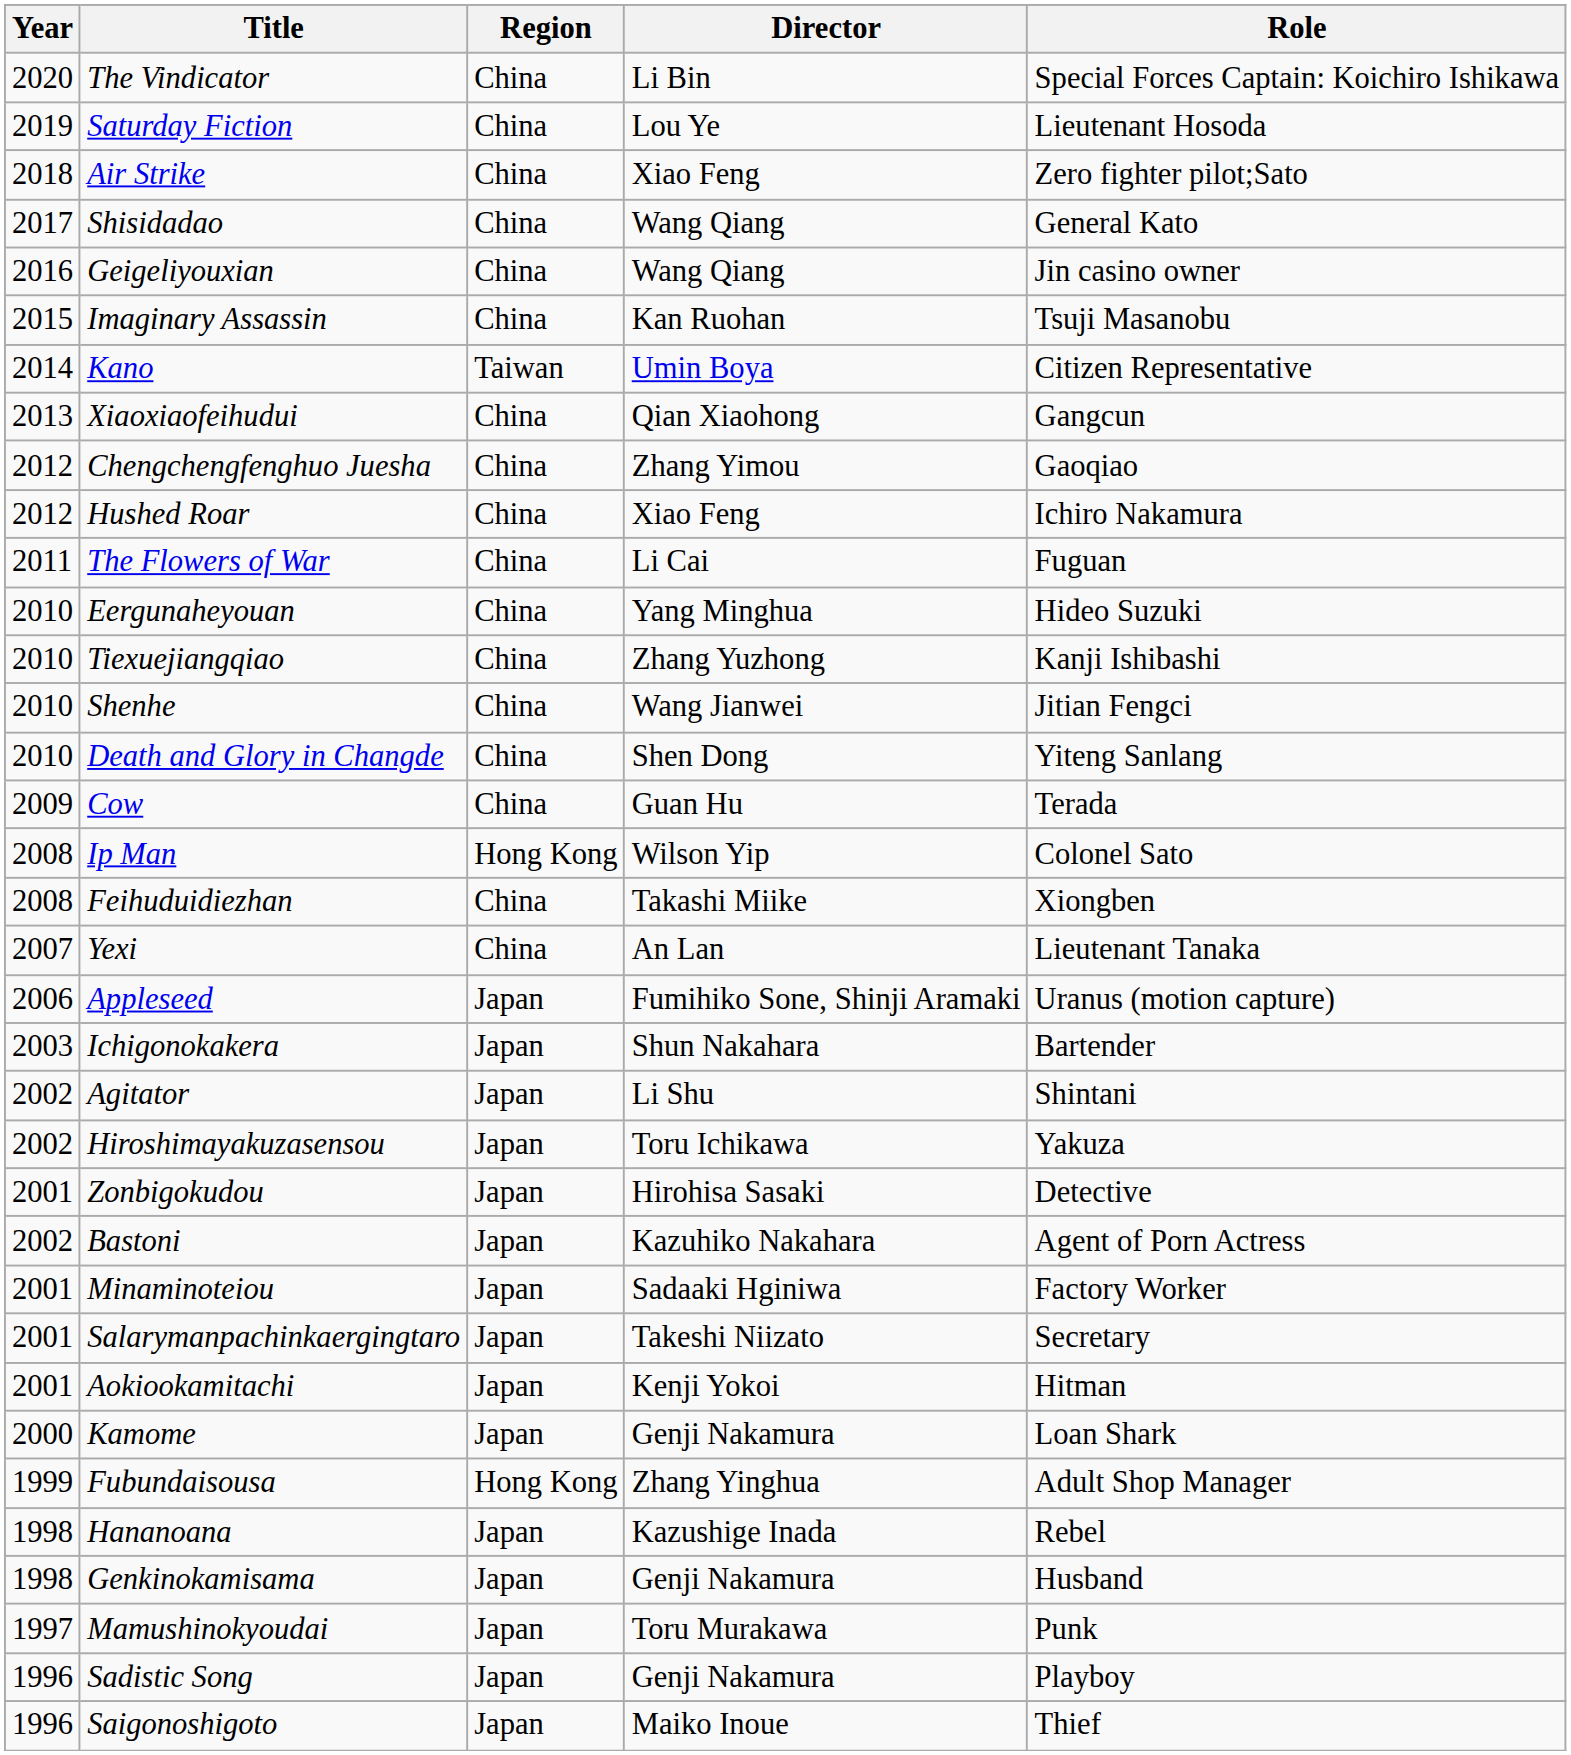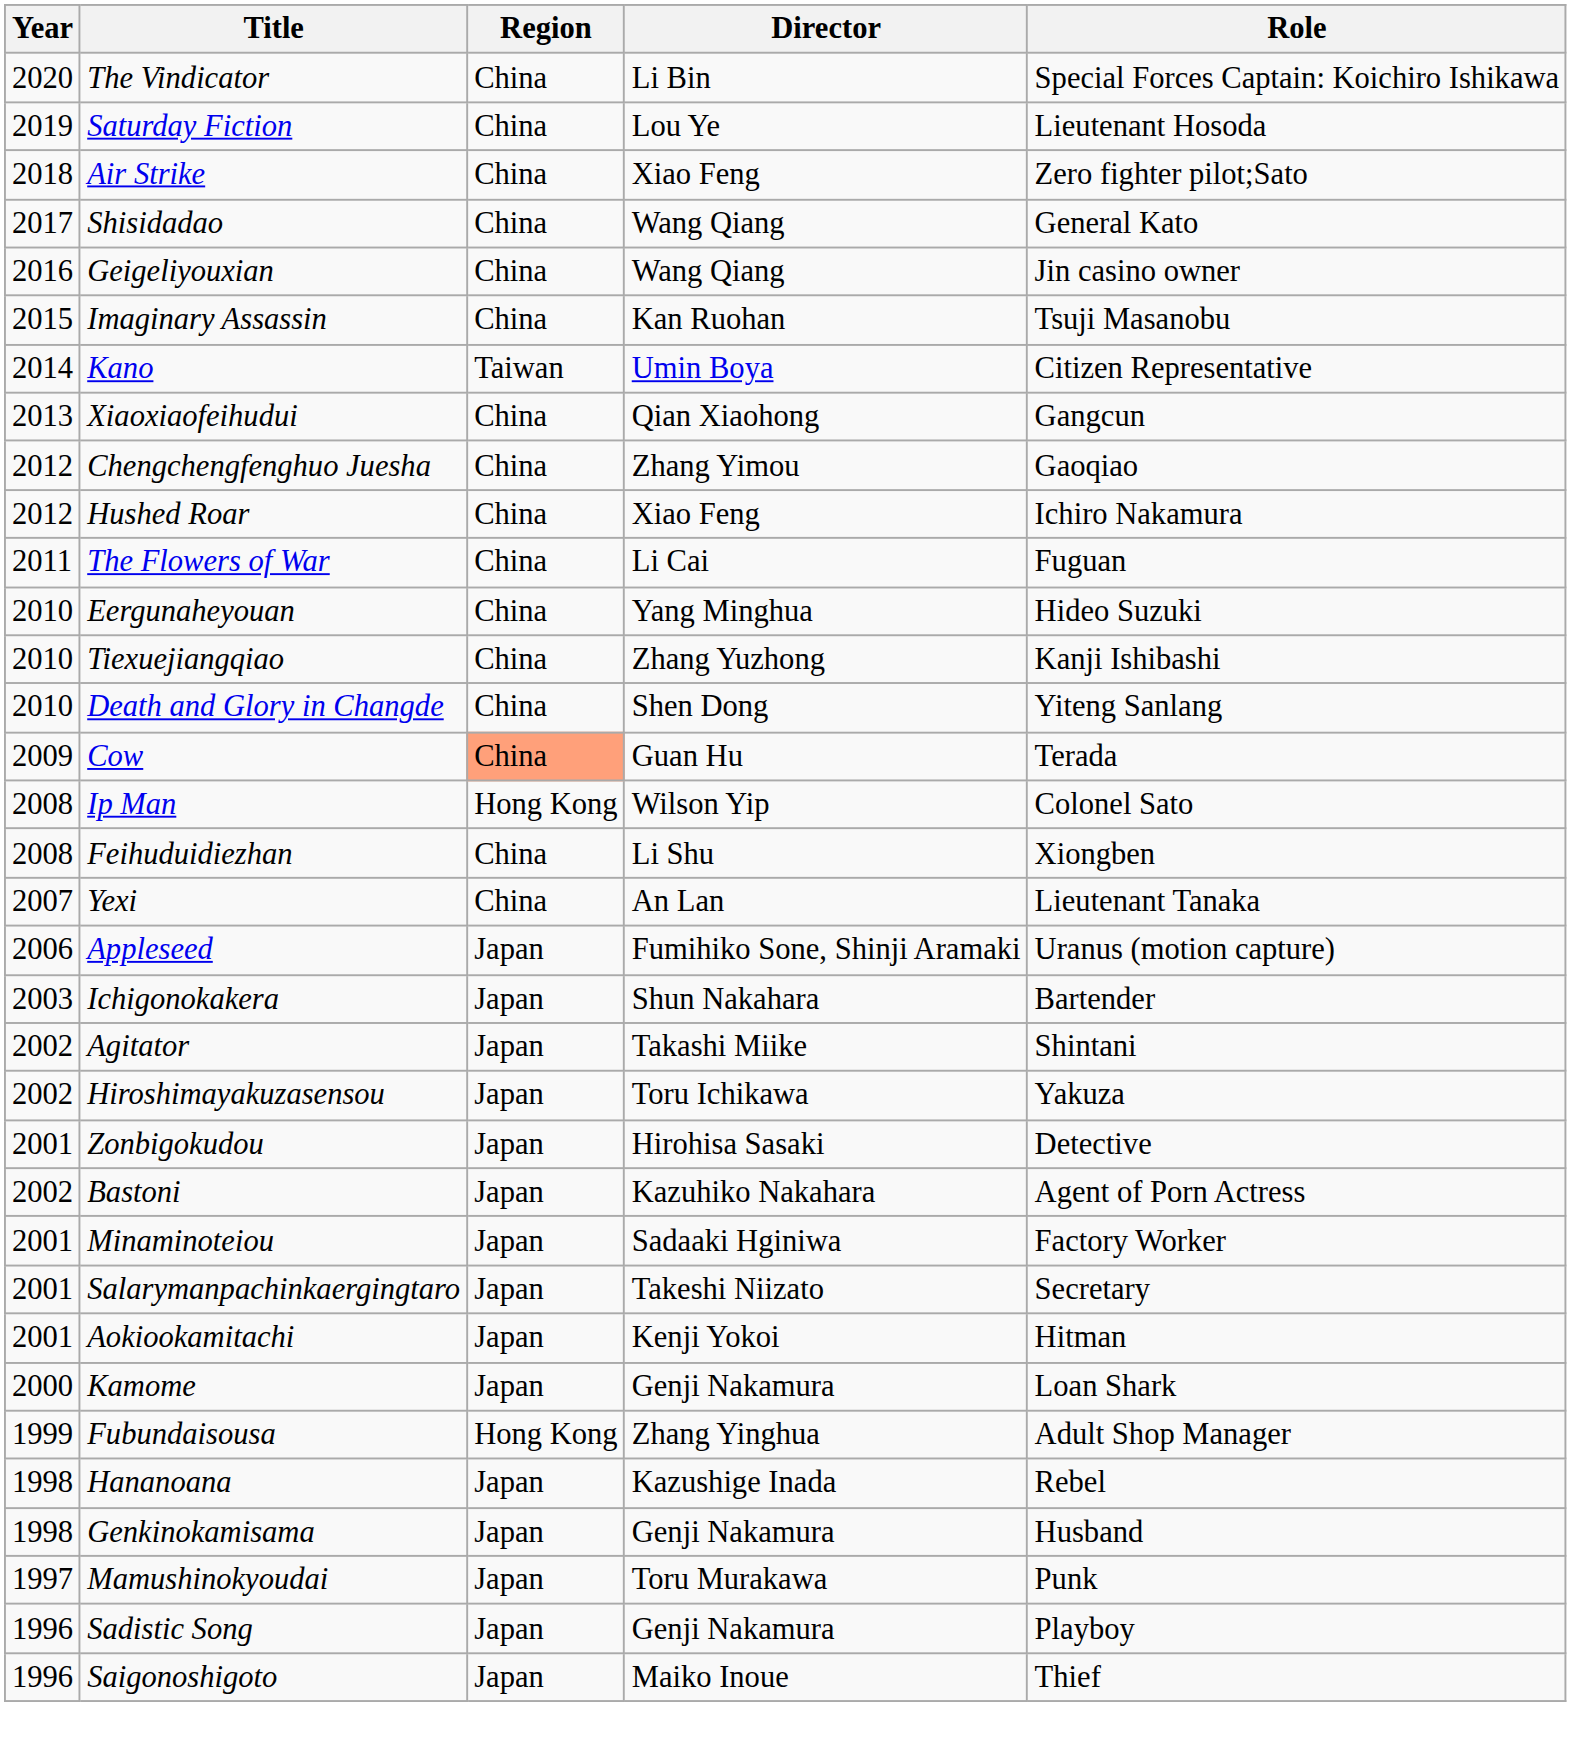 <table class="wikitable">
 <tr>
 <th>Year</th>
 <th>Title</th>
 <th>Region</th>
 <th>Director</th>
 <th>Role</th>
 </tr>
 <tr>
 <td>2020</td>
 <td><em>The Vindicator</em></td>
 <td>China</td>
 <td>Li Bin</td>
 <td>Special Forces Captain: Koichiro Ishikawa</td>
 </tr>
 <tr>
 <td>2019</td>
 <td><em><a href='#'>Saturday Fiction</a></em></td>
 <td>China</td>
 <td>Lou Ye</td>
 <td>Lieutenant Hosoda</td>
 </tr>
 <tr>
 <td>2018</td>
 <td><em><a href='#'>Air Strike</a></em></td>
 <td>China</td>
 <td>Xiao Feng</td>
 <td>Zero fighter pilot;Sato</td>
 </tr>
 <tr>
 <td>2017</td>
 <td><em>Shisidadao</em></td>
 <td>China</td>
 <td>Wang Qiang</td>
 <td>General Kato</td>
 </tr>
 <tr>
 <td>2016</td>
 <td><em>Geigeliyouxian</em></td>
 <td>China</td>
 <td>Wang Qiang</td>
 <td>Jin casino owner</td>
 </tr>
 <tr>
 <td>2015</td>
 <td><em>Imaginary Assassin</em></td>
 <td>China</td>
 <td>Kan Ruohan</td>
 <td>Tsuji Masanobu</td>
 </tr>
 <tr>
 <td>2014</td>
 <td><em><a href='#'>Kano</a></em></td>
 <td>Taiwan</td>
 <td><a href='#'>Umin Boya</a></td>
 <td>Citizen Representative</td>
 </tr>
 <tr>
 <td>2013</td>
 <td><em>Xiaoxiaofeihudui</em></td>
 <td>China</td>
 <td>Qian Xiaohong</td>
 <td>Gangcun</td>
 </tr>
 <tr>
 <td>2012</td>
 <td><em>Chengchengfenghuo Juesha</em></td>
 <td>China</td>
 <td>Zhang Yimou</td>
 <td>Gaoqiao</td>
 </tr>
 <tr>
 <td>2012</td>
 <td><em>Hushed Roar</em></td>
 <td>China</td>
 <td>Xiao Feng</td>
 <td>Ichiro Nakamura</td>
 </tr>
 <tr>
 <td>2011</td>
 <td><em><a href='#'>The Flowers of War</a></em></td>
 <td>China</td>
 <td>Li Cai</td>
 <td>Fuguan</td>
 </tr>
 <tr>
 <td>2010</td>
 <td><em>Eergunaheyouan</em></td>
 <td>China</td>
 <td>Yang Minghua</td>
 <td>Hideo Suzuki</td>
 </tr>
 <tr>
 <td>2010</td>
 <td><em>Tiexuejiangqiao</em></td>
 <td>China</td>
 <td>Zhang Yuzhong</td>
 <td>Kanji Ishibashi</td>
 </tr>
 <tr>
 <td>2010</td>
-<td><em>Shenhe</em></td>
-<td>China</td>
-<td>Wang Jianwei</td>
-<td>Jitian Fengci</td>
-</tr>
-<tr>
-<td>2010</td>
 <td><em><a href='#'>Death and Glory in Changde</a></em></td>
 <td>China</td>
 <td>Shen Dong</td>
 <td>Yiteng Sanlang</td>
 </tr>
 <tr>
 <td>2009</td>
 <td><em><a href='#'>Cow</a></em></td>
-<td>China</td>
+<td style="background: lightsalmon;">China</td>
 <td>Guan Hu</td>
 <td>Terada</td>
 </tr>
 <tr>
 <td>2008</td>
 <td><em><a href='#'>Ip Man</a></em></td>
 <td>Hong Kong</td>
 <td>Wilson Yip</td>
 <td>Colonel Sato</td>
 </tr>
 <tr>
 <td>2008</td>
 <td><em>Feihuduidiezhan</em></td>
 <td>China</td>
-<td>Takashi Miike</td>
+<td>Li Shu</td>
 <td>Xiongben</td>
 </tr>
 <tr>
 <td>2007</td>
 <td><em>Yexi</em></td>
 <td>China</td>
 <td>An Lan</td>
 <td>Lieutenant Tanaka</td>
 </tr>
 <tr>
 <td>2006</td>
 <td><em><a href='#'>Appleseed</a></em></td>
 <td>Japan</td>
 <td>Fumihiko Sone, Shinji Aramaki</td>
 <td>Uranus (motion capture)</td>
 </tr>
 <tr>
 <td>2003</td>
 <td><em>Ichigonokakera</em></td>
 <td>Japan</td>
 <td>Shun Nakahara</td>
 <td>Bartender</td>
 </tr>
 <tr>
 <td>2002</td>
 <td><em>Agitator</em></td>
 <td>Japan</td>
-<td>Li Shu</td>
+<td>Takashi Miike</td>
 <td>Shintani</td>
 </tr>
 <tr>
 <td>2002</td>
 <td><em>Hiroshimayakuzasensou</em></td>
 <td>Japan</td>
 <td>Toru Ichikawa</td>
 <td>Yakuza</td>
 </tr>
 <tr>
 <td>2001</td>
 <td><em>Zonbigokudou</em></td>
 <td>Japan</td>
 <td>Hirohisa Sasaki</td>
 <td>Detective</td>
 </tr>
 <tr>
 <td>2002</td>
 <td><em>Bastoni</em></td>
 <td>Japan</td>
 <td>Kazuhiko Nakahara</td>
 <td>Agent of Porn Actress</td>
 </tr>
 <tr>
 <td>2001</td>
 <td><em>Minaminoteiou</em></td>
 <td>Japan</td>
 <td>Sadaaki Hginiwa</td>
 <td>Factory Worker</td>
 </tr>
 <tr>
 <td>2001</td>
 <td><em>Salarymanpachinkaergingtaro</em></td>
 <td>Japan</td>
 <td>Takeshi Niizato</td>
 <td>Secretary</td>
 </tr>
 <tr>
 <td>2001</td>
 <td><em>Aokiookamitachi</em></td>
 <td>Japan</td>
 <td>Kenji Yokoi</td>
 <td>Hitman</td>
 </tr>
 <tr>
 <td>2000</td>
 <td><em>Kamome</em></td>
 <td>Japan</td>
 <td>Genji Nakamura</td>
 <td>Loan Shark</td>
 </tr>
 <tr>
 <td>1999</td>
 <td><em>Fubundaisousa</em></td>
 <td>Hong Kong</td>
 <td>Zhang Yinghua</td>
 <td>Adult Shop Manager</td>
 </tr>
 <tr>
 <td>1998</td>
 <td><em>Hananoana</em></td>
 <td>Japan</td>
 <td>Kazushige Inada</td>
 <td>Rebel</td>
 </tr>
 <tr>
 <td>1998</td>
 <td><em>Genkinokamisama</em></td>
 <td>Japan</td>
 <td>Genji Nakamura</td>
 <td>Husband</td>
 </tr>
 <tr>
 <td>1997</td>
 <td><em>Mamushinokyoudai</em></td>
 <td>Japan</td>
 <td>Toru Murakawa</td>
 <td>Punk</td>
 </tr>
 <tr>
 <td>1996</td>
 <td><em>Sadistic Song</em></td>
 <td>Japan</td>
 <td>Genji Nakamura</td>
 <td>Playboy</td>
 </tr>
 <tr>
 <td>1996</td>
 <td><em>Saigonoshigoto</em></td>
 <td>Japan</td>
 <td>Maiko Inoue</td>
 <td>Thief</td>
 </tr>
 </table>
